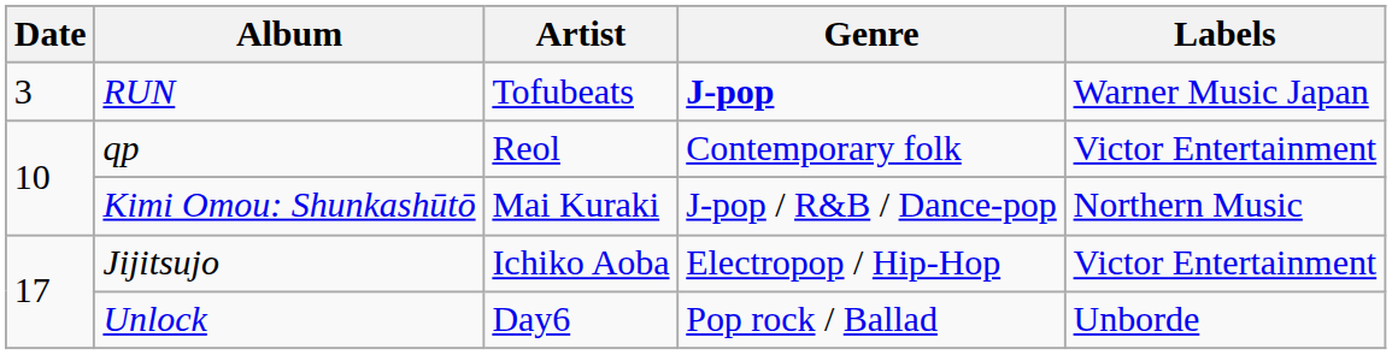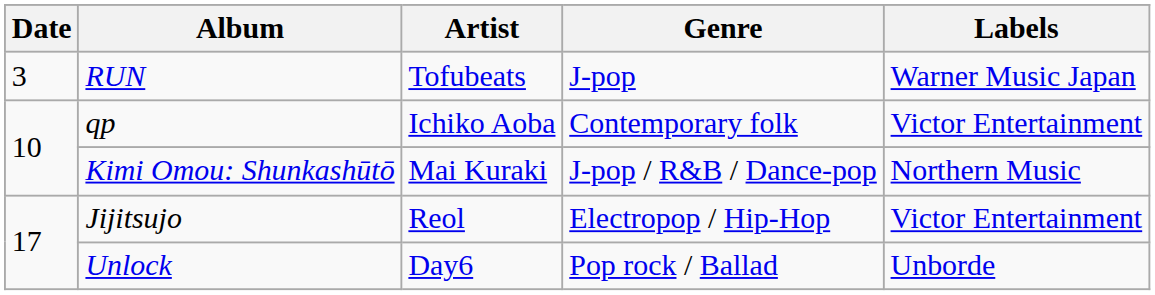 <table class="wikitable">
 <tr>
 <th>Date</th>
 <th>Album</th>
 <th>Artist</th>
 <th>Genre</th>
 <th>Labels</th>
 </tr>
 <tr>
 <td>3</td>
 <td><a href='#'><em>RUN</em></a></td>
 <td><a href='#'>Tofubeats</a></td>
-<td><strong><a href='#'>J-pop</a></strong></td>
+<td><a href='#'>J-pop</a></td>
 <td><a href='#'>Warner Music Japan</a></td>
 </tr>
 <tr>
 <td rowspan="2">10</td>
 <td><em>qp</em></td>
-<td><a href='#'>Reol</a></td>
+<td><a href='#'>Ichiko Aoba</a></td>
 <td><a href='#'>Contemporary folk</a></td>
 <td><a href='#'>Victor Entertainment</a></td>
 </tr>
 <tr>
 <td><em><a href='#'>Kimi Omou: Shunkashūtō</a></em></td>
 <td><a href='#'>Mai Kuraki</a></td>
 <td><a href='#'>J-pop</a> / <a href='#'>R&B</a> / <a href='#'>Dance-pop</a></td>
 <td><a href='#'>Northern Music</a></td>
 </tr>
 <tr>
 <td rowspan="2">17</td>
 <td><em>Jijitsujo</em></td>
-<td><a href='#'>Ichiko Aoba</a></td>
+<td><a href='#'>Reol</a></td>
 <td><a href='#'>Electropop</a> / <a href='#'>Hip-Hop</a></td>
 <td><a href='#'>Victor Entertainment</a></td>
 </tr>
 <tr>
 <td><em><a href='#'>Unlock</a></em></td>
 <td><a href='#'>Day6</a></td>
 <td><a href='#'>Pop rock</a> / <a href='#'>Ballad</a></td>
 <td><a href='#'>Unborde</a></td>
 </tr>
 </table>
